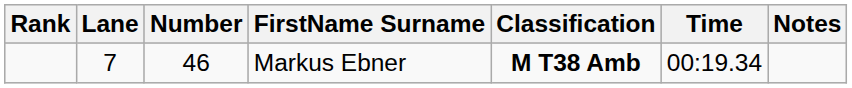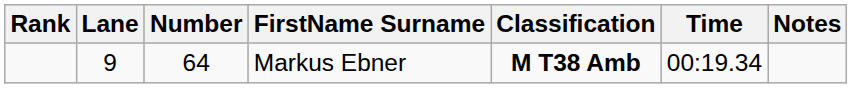 <table class="wikitable sortable" style="text-align:center">
 <tr>
 <th>Rank</th>
 <th>Lane</th>
 <th>Number</th>
 <th>FirstName Surname</th>
 <th>Classification</th>
 <th>Time</th>
 <th>Notes</th>
 </tr>
 <tr>
 <td></td>
-<td>7</td>
-<td>46</td>
+<td>9</td>
+<td>64</td>
 <td style="text-align:left"> Markus Ebner</td>
 <td><strong>M T38 Amb</strong></td>
 <td>00:19.34</td>
 <td></td>
 </tr>
 </table>
